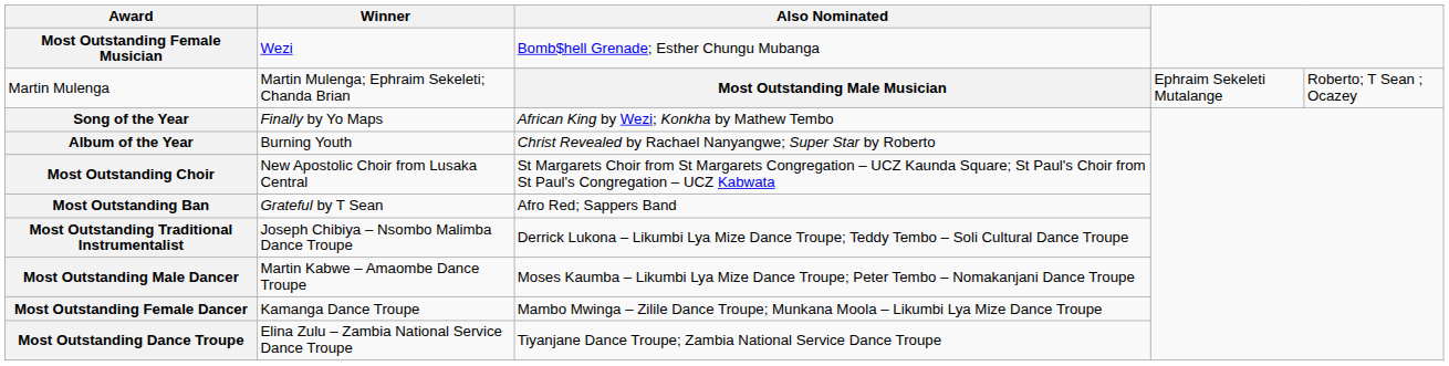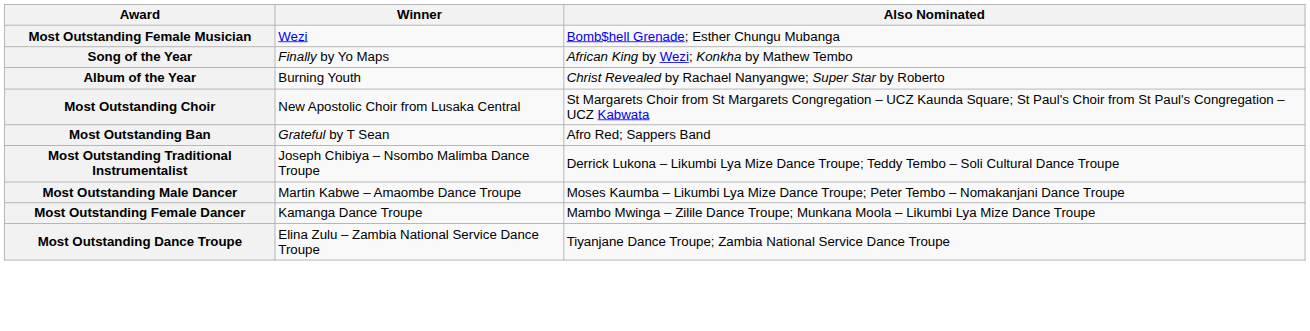 <table class="wikitable">
 <tr>
 <th>Award</th>
 <th>Winner</th>
 <th>Also Nominated</th>
 </tr>
 <tr>
 <th scope=row>Most Outstanding Female Musician</th>
 <td><a href='#'>Wezi</a></td>
 <td><a href='#'>Bomb$hell Grenade</a>; Esther Chungu Mubanga</td>
-</tr>
-<tr scop=row| Most outstanding Youth of the Year>
-<td>Martin Mulenga</td>
-<td>Martin Mulenga; Ephraim Sekeleti; Chanda Brian</td>
-<th scope=row>Most Outstanding Male Musician</th>
-<td>Ephraim Sekeleti Mutalange</td>
-<td>Roberto; T Sean ; Ocazey</td>
 </tr>
 <tr>
 <th scope=row>Song of the Year</th>
 <td><em>Finally</em> by Yo Maps</td>
 <td><em>African King</em> by <a href='#'>Wezi</a>; <em>Konkha</em> by Mathew Tembo</td>
 </tr>
 <tr>
 <th scope=row>Album of the Year</th>
 <td>Burning Youth</td>
 <td><em>Christ Revealed</em> by Rachael Nanyangwe; <em>Super Star</em> by Roberto</td>
 </tr>
 <tr>
 <th scope=row>Most Outstanding Choir</th>
 <td>New Apostolic Choir from Lusaka Central</td>
 <td>St Margarets Choir from St Margarets Congregation – UCZ Kaunda Square; St Paul's Choir from St Paul's Congregation – UCZ <a href='#'>Kabwata</a></td>
 </tr>
 <tr>
 <th scope=row>Most Outstanding Ban</th>
 <td><em>Grateful</em> by T Sean</td>
 <td>Afro Red; Sappers Band</td>
 </tr>
 <tr>
 <th scope=row>Most Outstanding Traditional Instrumentalist</th>
 <td>Joseph Chibiya – Nsombo Malimba Dance Troupe</td>
 <td>Derrick Lukona – Likumbi Lya Mize Dance Troupe; Teddy Tembo – Soli Cultural Dance Troupe</td>
 </tr>
 <tr>
 <th scope=row>Most Outstanding Male Dancer</th>
 <td>Martin Kabwe – Amaombe Dance Troupe</td>
 <td>Moses Kaumba – Likumbi Lya Mize Dance Troupe; Peter Tembo – Nomakanjani Dance Troupe</td>
 </tr>
 <tr>
 <th scope=row>Most Outstanding Female Dancer</th>
 <td>Kamanga Dance Troupe</td>
 <td>Mambo Mwinga – Zilile Dance Troupe; Munkana Moola – Likumbi Lya Mize Dance Troupe</td>
 </tr>
 <tr>
 <th scope=row>Most Outstanding Dance Troupe</th>
 <td>Elina Zulu – Zambia National Service Dance Troupe</td>
 <td>Tiyanjane Dance Troupe; Zambia National Service Dance Troupe</td>
 </tr>
 </table>
